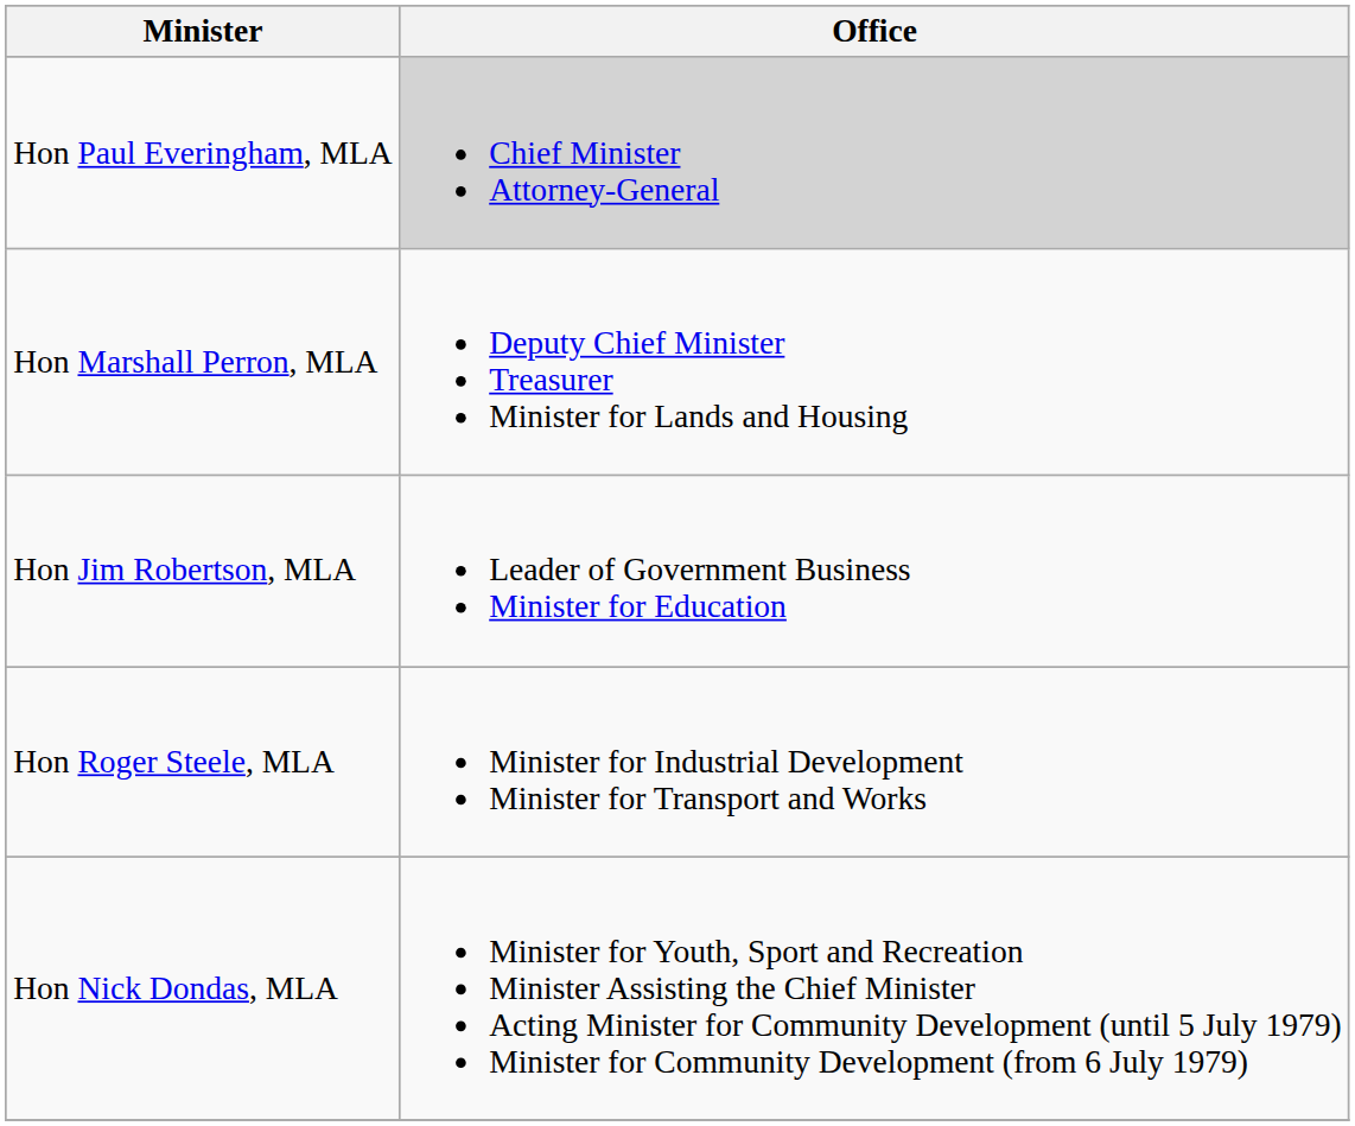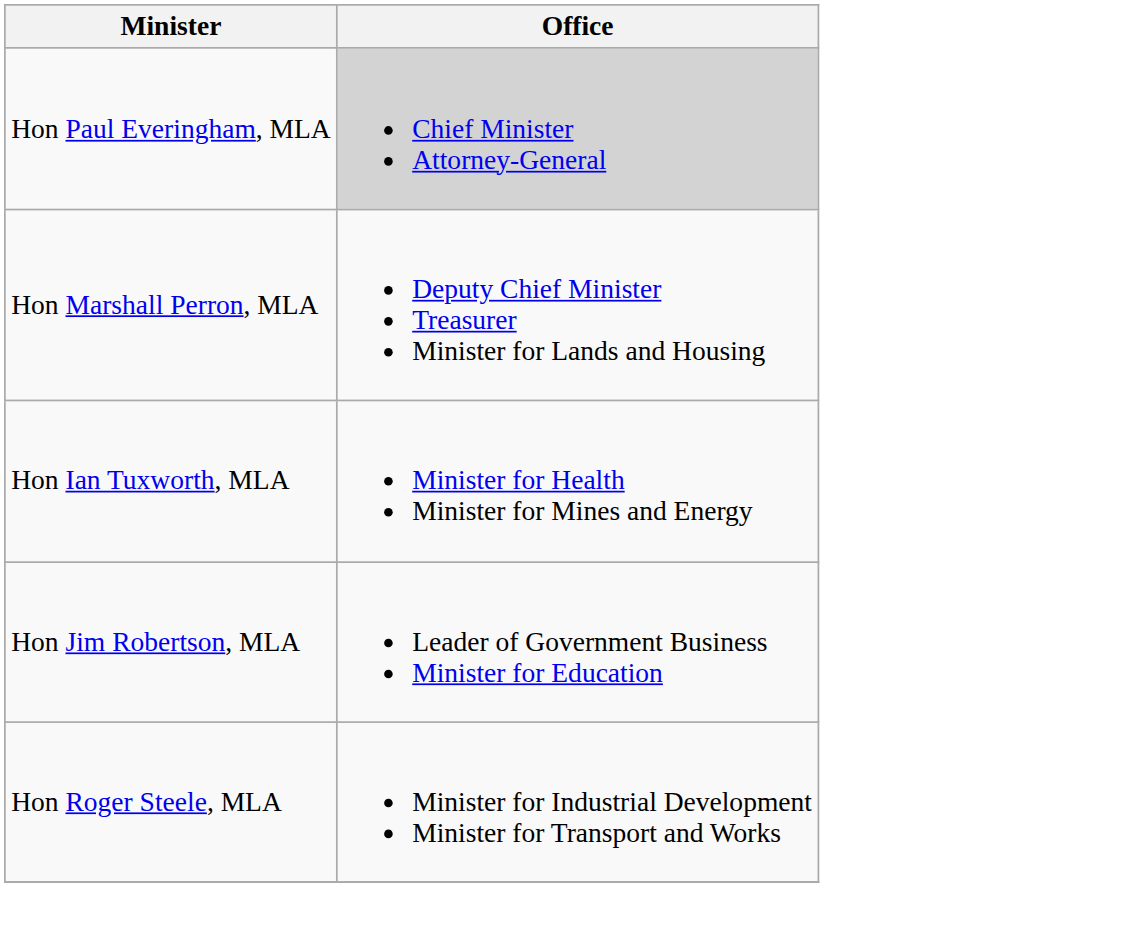 <table class="wikitable">
 <tr>
 <th>Minister</th>
 <th>Office</th>
 </tr>
 <tr>
 <td>Hon <a href='#'>Paul Everingham</a>, MLA</td>
 <td style="background: lightgrey;"><br><ul><li><a href='#'>Chief Minister</a></li><li><a href='#'>Attorney-General</a></li></ul></td>
 </tr>
 <tr>
 <td>Hon <a href='#'>Marshall Perron</a>, MLA</td>
 <td><br><ul><li><a href='#'>Deputy Chief Minister</a></li><li><a href='#'>Treasurer</a></li><li>Minister for Lands and Housing</li></ul></td>
 </tr>
 <tr>
+<td>Hon <a href='#'>Ian Tuxworth</a>, MLA</td>
+<td><br><ul><li><a href='#'>Minister for Health</a></li><li>Minister for Mines and Energy</li></ul></td>
+</tr>
+<tr>
 <td>Hon <a href='#'>Jim Robertson</a>, MLA</td>
 <td><br><ul><li>Leader of Government Business</li><li><a href='#'>Minister for Education</a></li></ul></td>
 </tr>
 <tr>
 <td>Hon <a href='#'>Roger Steele</a>, MLA</td>
 <td><br><ul><li>Minister for Industrial Development</li><li>Minister for Transport and Works</li></ul></td>
 </tr>
 <tr>
-<td>Hon <a href='#'>Nick Dondas</a>, MLA</td>
-<td><br><ul><li>Minister for Youth, Sport and Recreation</li><li>Minister Assisting the Chief Minister</li><li>Acting Minister for Community Development (until 5 July 1979) </li><li>Minister for Community Development (from 6 July 1979) </li></ul></td>
-</tr>
-<tr>
 </tr>
 </table>
